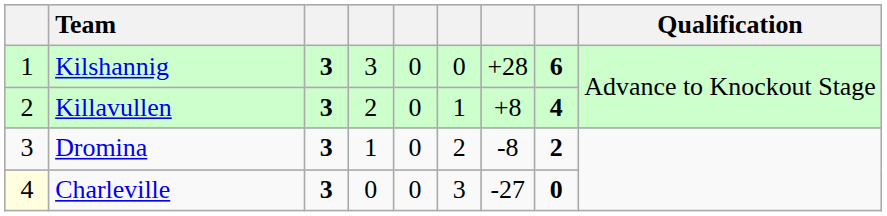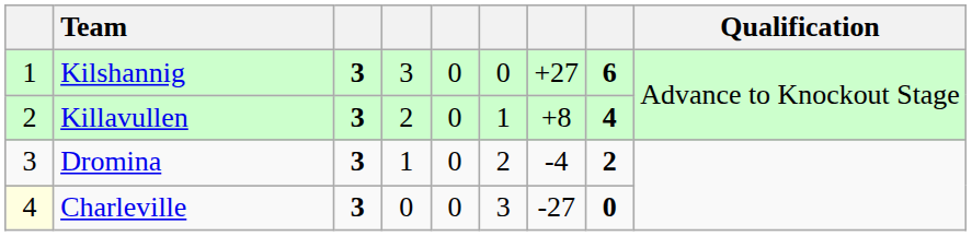 <table class="wikitable" style="text-align:center">
 <tr>
 <th width="20"></th>
 <th width="150" style="text-align:left;">Team</th>
 <th width="20"></th>
 <th width="20"></th>
 <th width="20"></th>
 <th width="20"></th>
 <th width="20"></th>
 <th width="20"></th>
 <th>Qualification</th>
 </tr>
 <tr style="background:#ccffcc">
 <td>1</td>
 <td align="left"> <a href='#'>Kilshannig</a></td>
 <td><strong>3</strong></td>
 <td>3</td>
 <td>0</td>
 <td>0</td>
-<td>+28</td>
+<td>+27</td>
 <td><strong>6</strong></td>
 <td rowspan="2">Advance to Knockout Stage</td>
 </tr>
 <tr style="background:#ccffcc">
 <td>2</td>
 <td align="left"> <a href='#'>Killavullen</a></td>
 <td><strong>3</strong></td>
 <td>2</td>
 <td>0</td>
 <td>1</td>
 <td>+8</td>
 <td><strong>4</strong></td>
 </tr>
 <tr>
 <td>3</td>
 <td align="left"> <a href='#'>Dromina</a></td>
 <td><strong>3</strong></td>
 <td>1</td>
 <td>0</td>
 <td>2</td>
-<td>-8</td>
+<td>-4</td>
 <td><strong>2</strong></td>
 <td rowspan="2"></td>
 </tr>
 <tr>
 <td style="background: lightyellow;">4</td>
 <td align="left"> <a href='#'>Charleville</a></td>
 <td><strong>3</strong></td>
 <td>0</td>
 <td>0</td>
 <td>3</td>
 <td>-27</td>
 <td><strong>0</strong></td>
 </tr>
 </table>
